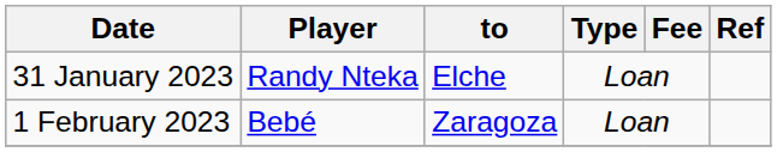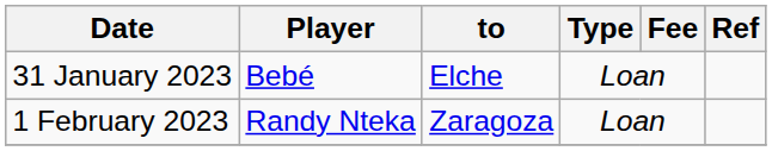 <table class="wikitable">
 <tr>
 <th>Date</th>
 <th>Player</th>
 <th>to</th>
 <th>Type</th>
 <th>Fee</th>
 <th>Ref</th>
 </tr>
 <tr>
 <td>31 January 2023</td>
-<td> <a href='#'>Randy Nteka</a></td>
+<td> <a href='#'>Bebé</a></td>
 <td><a href='#'>Elche</a></td>
 <td colspan=2 align=center><em>Loan</em></td>
 <td align=center></td>
 </tr>
 <tr>
 <td>1 February 2023</td>
-<td> <a href='#'>Bebé</a></td>
+<td> <a href='#'>Randy Nteka</a></td>
 <td><a href='#'>Zaragoza</a></td>
 <td colspan=2 align=center><em>Loan</em></td>
 <td align=center></td>
 </tr>
 <tr>
 </tr>
 </table>
